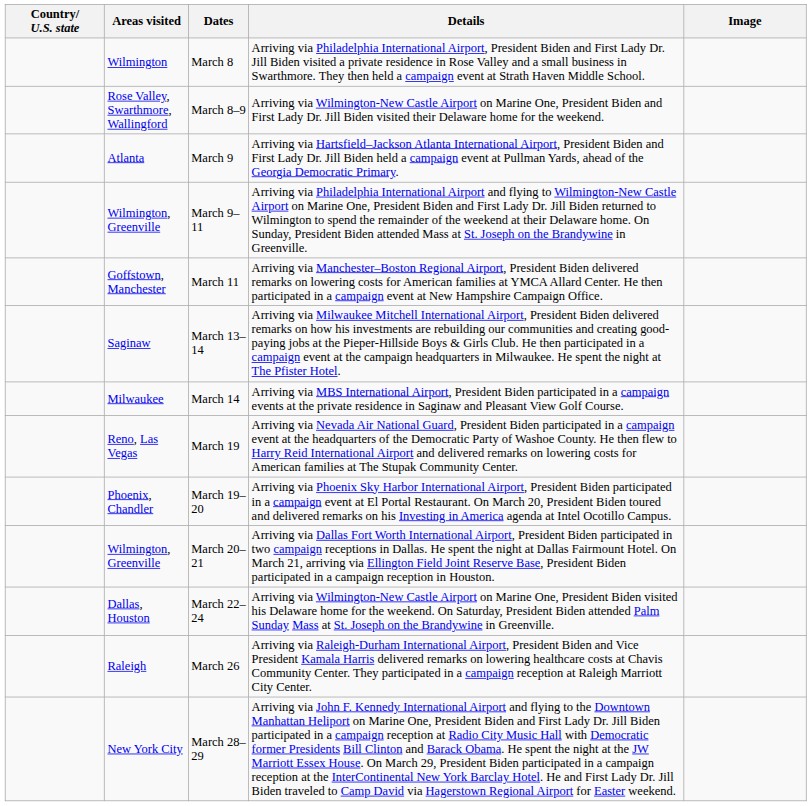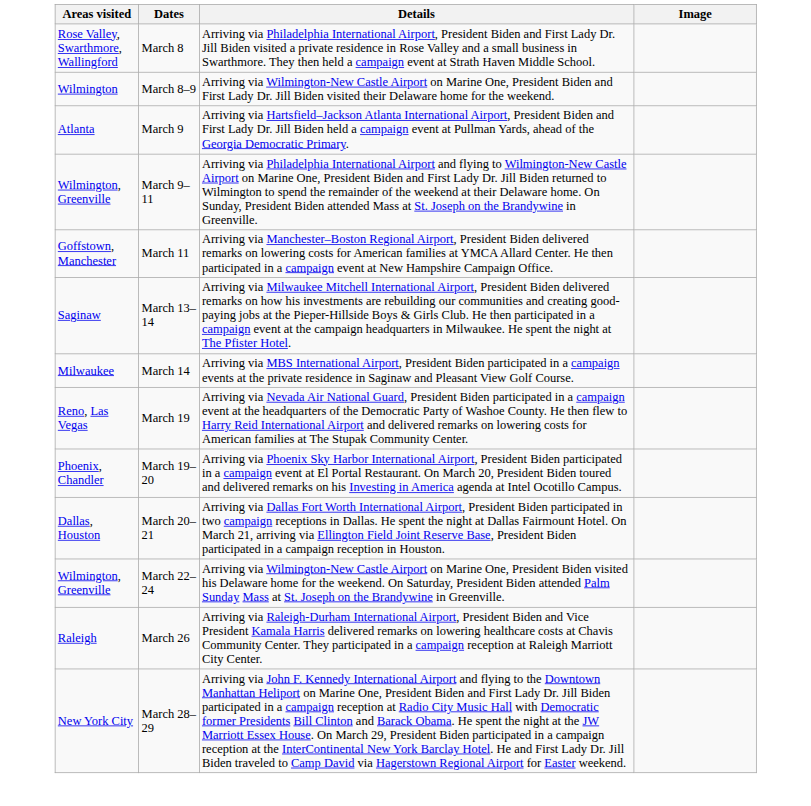 <table class="wikitable" style="margin: 1em auto 1em auto">
 <tr>
-<th width=120>Country/<br><em>U.S. state</em></th>
 <th width=100>Areas visited</th>
 <th width=70>Dates</th>
 <th width=550>Details</th>
 <th width=150>Image</th>
 </tr>
 <tr>
-<td></td>
-<td><a href='#'>Wilmington</a></td>
+<td><a href='#'>Rose Valley</a>, <a href='#'>Swarthmore</a>, <a href='#'>Wallingford</a></td>
 <td>March 8</td>
 <td>Arriving via <a href='#'>Philadelphia International Airport</a>, President Biden and First Lady Dr. Jill Biden visited a private residence in Rose Valley and a small business in Swarthmore. They then held a <a href='#'>campaign</a> event at Strath Haven Middle School.</td>
 <td></td>
 </tr>
 <tr>
-<td></td>
-<td><a href='#'>Rose Valley</a>, <a href='#'>Swarthmore</a>, <a href='#'>Wallingford</a></td>
+<td><a href='#'>Wilmington</a></td>
 <td>March 8–9</td>
 <td>Arriving via <a href='#'>Wilmington-New Castle Airport</a> on Marine One, President Biden and First Lady Dr. Jill Biden visited their Delaware home for the weekend.</td>
 <td></td>
 </tr>
 <tr>
-<td></td>
 <td><a href='#'>Atlanta</a></td>
 <td>March 9</td>
 <td>Arriving via <a href='#'>Hartsfield–Jackson Atlanta International Airport</a>, President Biden and First Lady Dr. Jill Biden held a <a href='#'>campaign</a> event at Pullman Yards, ahead of the <a href='#'>Georgia Democratic Primary</a>.</td>
 <td></td>
 </tr>
 <tr>
-<td></td>
 <td><a href='#'>Wilmington</a>, <a href='#'>Greenville</a></td>
 <td>March 9–11</td>
 <td>Arriving via <a href='#'>Philadelphia International Airport</a> and flying to <a href='#'>Wilmington-New Castle Airport</a> on Marine One, President Biden and First Lady Dr. Jill Biden returned to Wilmington to spend the remainder of the weekend at their Delaware home. On Sunday, President Biden attended Mass at <a href='#'>St. Joseph on the Brandywine</a> in Greenville.</td>
 <td></td>
 </tr>
 <tr>
-<td></td>
 <td><a href='#'>Goffstown</a>, <a href='#'>Manchester</a></td>
 <td>March 11</td>
 <td>Arriving via <a href='#'>Manchester–Boston Regional Airport</a>, President Biden delivered remarks on lowering costs for American families at YMCA Allard Center. He then participated in a <a href='#'>campaign</a> event at New Hampshire Campaign Office.</td>
 <td></td>
 </tr>
 <tr>
-<td></td>
 <td><a href='#'>Saginaw</a></td>
 <td>March 13–14</td>
 <td>Arriving via <a href='#'>Milwaukee Mitchell International Airport</a>, President Biden delivered remarks on how his investments are rebuilding our communities and creating good-paying jobs at the Pieper-Hillside Boys & Girls Club. He then participated in a <a href='#'>campaign</a> event at the campaign headquarters in Milwaukee. He spent the night at <a href='#'>The Pfister Hotel</a>.</td>
 <td></td>
 </tr>
 <tr>
-<td></td>
 <td><a href='#'>Milwaukee</a></td>
 <td>March 14</td>
 <td>Arriving via <a href='#'>MBS International Airport</a>, President Biden participated in a <a href='#'>campaign</a> events at the private residence in Saginaw and Pleasant View Golf Course.</td>
 <td></td>
 </tr>
 <tr>
-<td></td>
 <td><a href='#'>Reno</a>, <a href='#'>Las Vegas</a></td>
 <td>March 19</td>
 <td>Arriving via <a href='#'>Nevada Air National Guard</a>, President Biden participated in a <a href='#'>campaign</a> event at the headquarters of the Democratic Party of Washoe County. He then flew to <a href='#'>Harry Reid International Airport</a> and delivered remarks on lowering costs for American families at The Stupak Community Center.</td>
 <td></td>
 </tr>
 <tr>
-<td></td>
 <td><a href='#'>Phoenix</a>, <a href='#'>Chandler</a></td>
 <td>March 19–20</td>
 <td>Arriving via <a href='#'>Phoenix Sky Harbor International Airport</a>, President Biden participated in a <a href='#'>campaign</a> event at El Portal Restaurant. On March 20, President Biden toured and delivered remarks on his <a href='#'>Investing in America</a> agenda at Intel Ocotillo Campus.</td>
 <td></td>
 </tr>
 <tr>
-<td></td>
-<td><a href='#'>Wilmington</a>, <a href='#'>Greenville</a></td>
+<td><a href='#'>Dallas</a>, <a href='#'>Houston</a></td>
 <td>March 20–21</td>
 <td>Arriving via <a href='#'>Dallas Fort Worth International Airport</a>, President Biden participated in two <a href='#'>campaign</a> receptions in Dallas. He spent the night at Dallas Fairmount Hotel.  On March 21, arriving via <a href='#'>Ellington Field Joint Reserve Base</a>, President Biden participated in a campaign reception in Houston.</td>
 <td></td>
 </tr>
 <tr>
-<td></td>
-<td><a href='#'>Dallas</a>, <a href='#'>Houston</a></td>
+<td><a href='#'>Wilmington</a>, <a href='#'>Greenville</a></td>
 <td>March 22–24</td>
 <td>Arriving via <a href='#'>Wilmington-New Castle Airport</a> on Marine One, President Biden visited his Delaware home for the weekend. On Saturday, President Biden attended <a href='#'>Palm Sunday</a> <a href='#'>Mass</a> at <a href='#'>St. Joseph on the Brandywine</a> in Greenville.</td>
 <td></td>
 </tr>
 <tr>
-<td></td>
 <td><a href='#'>Raleigh</a></td>
 <td>March 26</td>
 <td>Arriving via <a href='#'>Raleigh-Durham International Airport</a>, President Biden and Vice President <a href='#'>Kamala Harris</a> delivered remarks on lowering healthcare costs at Chavis Community Center. They participated in a <a href='#'>campaign</a> reception at Raleigh Marriott City Center.</td>
 <td></td>
 </tr>
 <tr>
-<td></td>
 <td><a href='#'>New York City</a></td>
 <td>March 28–29</td>
 <td>Arriving via <a href='#'>John F. Kennedy International Airport</a> and flying to the <a href='#'>Downtown Manhattan Heliport</a> on Marine One, President Biden and First Lady Dr. Jill Biden participated in a <a href='#'>campaign</a> reception at <a href='#'>Radio City Music Hall</a> with <a href='#'>Democratic former Presidents</a> <a href='#'>Bill Clinton</a> and <a href='#'>Barack Obama</a>. He spent the night at the <a href='#'>JW Marriott Essex House</a>. On March 29, President Biden participated in a campaign reception at the <a href='#'>InterContinental New York Barclay Hotel</a>. He and First Lady Dr. Jill Biden traveled to <a href='#'>Camp David</a> via <a href='#'>Hagerstown Regional Airport</a> for <a href='#'>Easter</a> weekend.</td>
 <td></td>
 </tr>
 </table>
